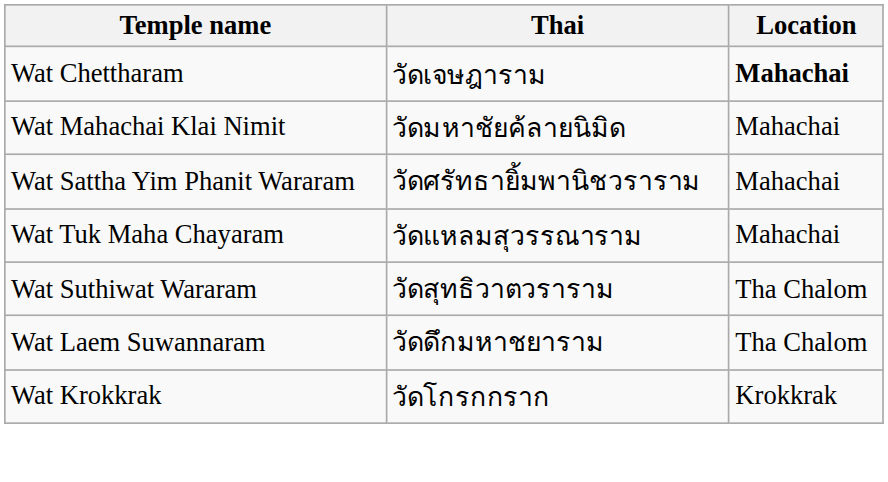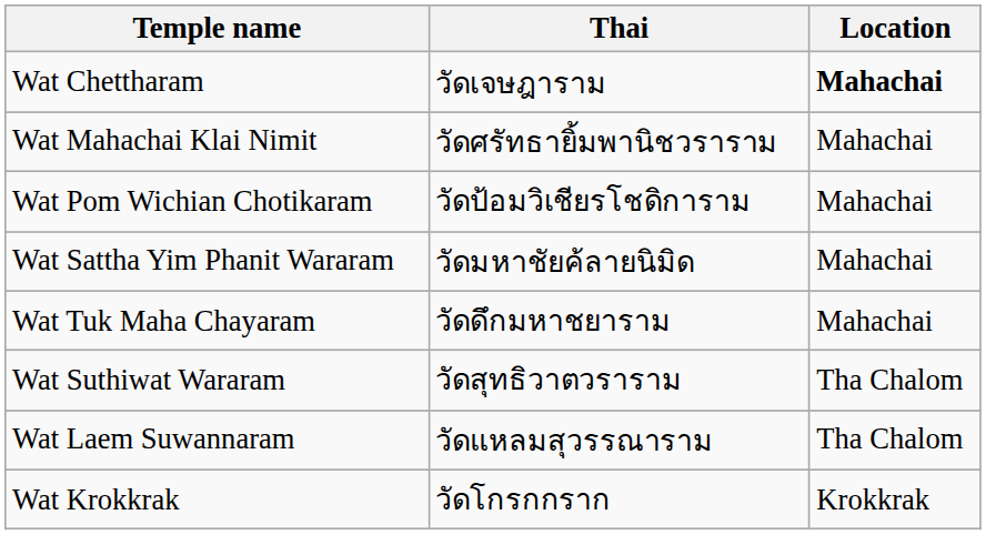 <table class="wikitable" style="width:60%;">
 <tr>
 <th>Temple name</th>
 <th>Thai</th>
 <th>Location</th>
 </tr>
 <tr>
 <td>Wat Chettharam</td>
 <td>วัดเจษฎาราม</td>
 <td><strong>Mahachai</strong></td>
 </tr>
 <tr>
 <td>Wat Mahachai Klai Nimit</td>
+<td>วัดศรัทธายิ้มพานิชวราราม</td>
+<td>Mahachai</td>
+</tr>
+<tr>
+<td>Wat Pom Wichian Chotikaram</td>
+<td>วัดป้อมวิเชียรโชดิการาม</td>
+<td>Mahachai</td>
+</tr>
+<tr>
+<td>Wat Sattha Yim Phanit Wararam</td>
 <td>วัดมหาชัยค้ลายนิมิด</td>
 <td>Mahachai</td>
 </tr>
 <tr>
-<td>Wat Sattha Yim Phanit Wararam</td>
-<td>วัดศรัทธายิ้มพานิชวราราม</td>
-<td>Mahachai</td>
-</tr>
-<tr>
 <td>Wat Tuk Maha Chayaram</td>
-<td>วัดแหลมสุวรรณาราม</td>
+<td>วัดดึกมหาชยาราม</td>
 <td>Mahachai</td>
 </tr>
 <tr>
 <td>Wat Suthiwat Wararam</td>
 <td>วัดสุทธิวาตวราราม</td>
 <td>Tha Chalom</td>
 </tr>
 <tr>
 <td>Wat Laem Suwannaram</td>
-<td>วัดดึกมหาชยาราม</td>
+<td>วัดแหลมสุวรรณาราม</td>
 <td>Tha Chalom</td>
 </tr>
 <tr>
 <td>Wat Krokkrak</td>
 <td>วัดโกรกกราก</td>
 <td>Krokkrak</td>
 </tr>
 </table>
